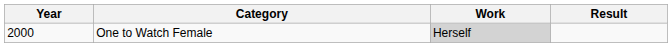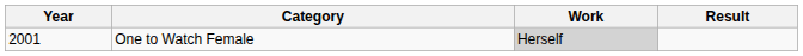 <table class="wikitable" width=70%>
 <tr>
 <th scope="col">Year</th>
 <th scope="col">Category</th>
 <th scope="col">Work</th>
 <th scope="col">Result</th>
 </tr>
 <tr>
-<td>2000</td>
+<td>2001</td>
 <td>One to Watch Female</td>
 <td style="background: lightgrey;">Herself</td>
 <td></td>
 </tr>
 </table>
